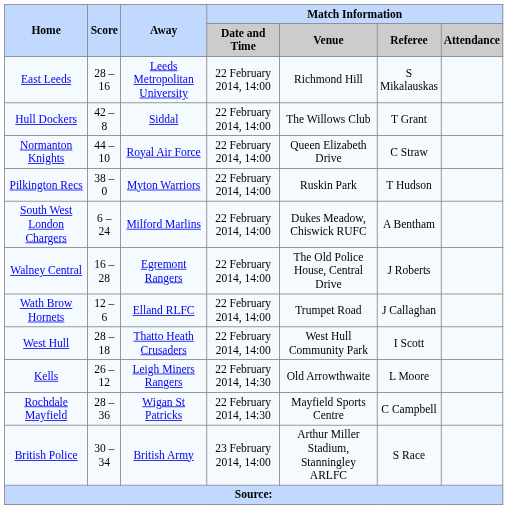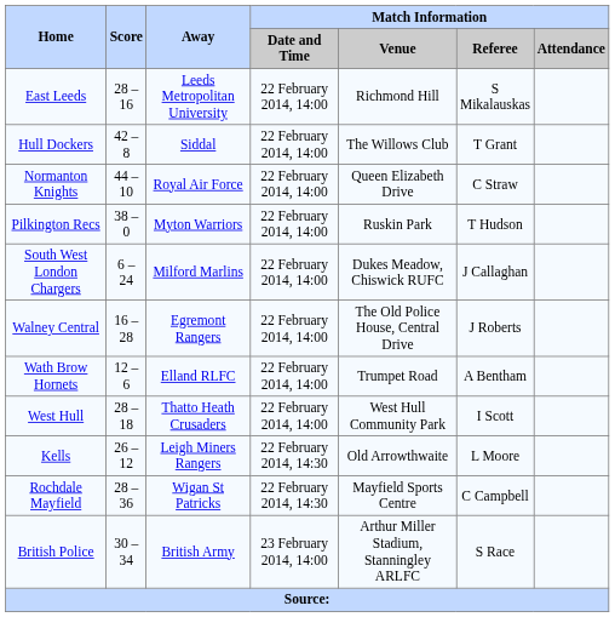 <table border=1 style="border-collapse:collapse; font-size:90%; text-align:center;" cellpadding=3 cellspacing=0 width=100%>
 <tr bgcolor=#C1D8FF>
 <th rowspan=2 width=19%>Home</th>
 <th rowspan=2 width=6%>Score</th>
 <th rowspan=2 width=19%>Away</th>
 <th colspan=6>Match Information</th>
 </tr>
 <tr bgcolor=#CCCCCC>
 <th width=17%>Date and Time</th>
 <th width=22%>Venue</th>
 <th width=10%>Referee</th>
 <th width=7%>Attendance</th>
 </tr>
 <tr bgcolor=#F5FAFF>
 <td><a href='#'>East Leeds</a></td>
 <td>28 – 16</td>
 <td><a href='#'>Leeds Metropolitan University</a></td>
 <td>22 February 2014, 14:00</td>
 <td>Richmond Hill</td>
 <td>S Mikalauskas</td>
 <td></td>
 </tr>
 <tr bgcolor=#F5FAFF>
 <td><a href='#'>Hull Dockers</a></td>
 <td>42 – 8</td>
 <td><a href='#'>Siddal</a></td>
 <td>22 February 2014, 14:00</td>
 <td>The Willows Club</td>
 <td>T Grant</td>
 <td></td>
 </tr>
 <tr bgcolor=#F5FAFF>
 <td><a href='#'>Normanton Knights</a></td>
 <td>44 – 10</td>
 <td><a href='#'>Royal Air Force</a></td>
 <td>22 February 2014, 14:00</td>
 <td>Queen Elizabeth Drive</td>
 <td>C Straw</td>
 <td></td>
 </tr>
 <tr bgcolor=#F5FAFF>
 <td><a href='#'>Pilkington Recs</a></td>
 <td>38 – 0</td>
 <td><a href='#'>Myton Warriors</a></td>
 <td>22 February 2014, 14:00</td>
 <td>Ruskin Park</td>
 <td>T Hudson</td>
 <td></td>
 </tr>
 <tr bgcolor=#F5FAFF>
 <td><a href='#'>South West London Chargers</a></td>
 <td>6 – 24</td>
 <td><a href='#'>Milford Marlins</a></td>
 <td>22 February 2014, 14:00</td>
 <td>Dukes Meadow, Chiswick RUFC</td>
-<td>A Bentham</td>
+<td>J Callaghan</td>
 <td></td>
 </tr>
 <tr bgcolor=#F5FAFF>
 <td><a href='#'>Walney Central</a></td>
 <td>16 – 28</td>
 <td><a href='#'>Egremont Rangers</a></td>
 <td>22 February 2014, 14:00</td>
 <td>The Old Police House, Central Drive</td>
 <td>J Roberts</td>
 <td></td>
 </tr>
 <tr bgcolor=#F5FAFF>
 <td><a href='#'>Wath Brow Hornets</a></td>
 <td>12 – 6</td>
 <td><a href='#'>Elland RLFC</a></td>
 <td>22 February 2014, 14:00</td>
 <td>Trumpet Road</td>
-<td>J Callaghan</td>
+<td>A Bentham</td>
 <td></td>
 </tr>
 <tr bgcolor=#F5FAFF>
 <td><a href='#'>West Hull</a></td>
 <td>28 – 18</td>
 <td><a href='#'>Thatto Heath Crusaders</a></td>
 <td>22 February 2014, 14:00</td>
 <td>West Hull Community Park</td>
 <td>I Scott</td>
 <td></td>
 </tr>
 <tr bgcolor=#F5FAFF>
 <td><a href='#'>Kells</a></td>
 <td>26 – 12</td>
 <td><a href='#'>Leigh Miners Rangers</a></td>
 <td>22 February 2014, 14:30</td>
 <td>Old Arrowthwaite</td>
 <td>L Moore</td>
 <td></td>
 </tr>
 <tr bgcolor=#F5FAFF>
 <td><a href='#'>Rochdale Mayfield</a></td>
 <td>28 – 36</td>
 <td><a href='#'>Wigan St Patricks</a></td>
 <td>22 February 2014, 14:30</td>
 <td>Mayfield Sports Centre</td>
 <td>C Campbell</td>
 <td></td>
 </tr>
 <tr bgcolor=#F5FAFF>
 <td><a href='#'>British Police</a></td>
 <td>30 – 34</td>
 <td><a href='#'>British Army</a></td>
 <td>23 February 2014, 14:00</td>
 <td>Arthur Miller Stadium, Stanningley ARLFC</td>
 <td>S Race</td>
 <td></td>
 </tr>
 <tr style="background:#c1d8ff;">
 <th colspan=12>Source:</th>
 </tr>
 </table>
